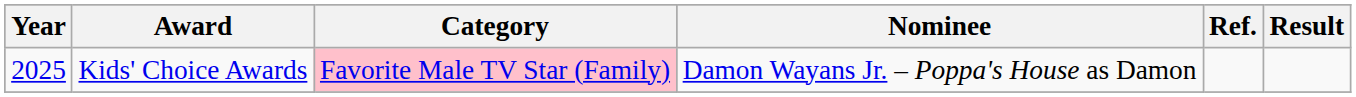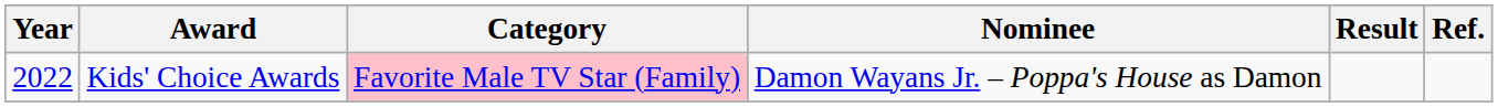 <table class="wikitable">
 <tr>
 <th>Year</th>
 <th>Award</th>
 <th>Category</th>
 <th>Nominee</th>
+<th>Result</th>
 <th>Ref.</th>
-<th>Result</th>
 </tr>
 <tr>
-<td><a href='#'>2025</a></td>
+<td><a href='#'>2022</a></td>
 <td><a href='#'>Kids' Choice Awards</a></td>
 <td style="background: pink;"><a href='#'>Favorite Male TV Star (Family)</a></td>
 <td><a href='#'>Damon Wayans Jr.</a> – <em>Poppa's House</em> as Damon</td>
 <td></td>
 <td></td>
 </tr>
 </table>
